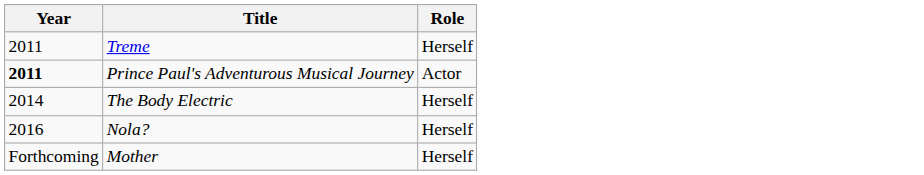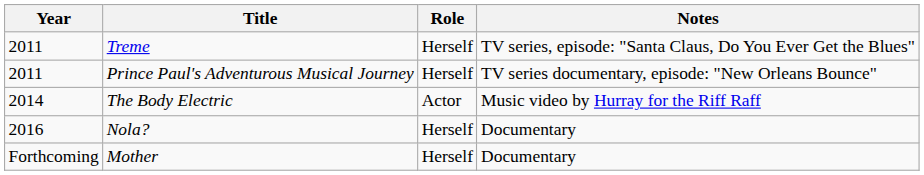 <table class="wikitable sortable">
 <tr>
 <th>Year</th>
 <th>Title</th>
 <th>Role</th>
+<th>Notes</th>
 </tr>
 <tr>
 <td>2011</td>
 <td><em><a href='#'>Treme</a></em></td>
 <td>Herself</td>
+<td>TV series, episode: "Santa Claus, Do You Ever Get the Blues"</td>
 </tr>
 <tr>
-<td><strong>2011</strong></td>
+<td>2011</td>
 <td><em>Prince Paul's Adventurous Musical Journey</em></td>
-<td>Actor</td>
+<td>Herself</td>
+<td>TV series documentary, episode: "New Orleans Bounce"</td>
 </tr>
 <tr>
 <td>2014</td>
 <td><em>The Body Electric</em></td>
-<td>Herself</td>
+<td>Actor</td>
+<td>Music video by <a href='#'>Hurray for the Riff Raff</a></td>
 </tr>
 <tr>
 <td>2016</td>
 <td><em>Nola?</em></td>
 <td>Herself</td>
+<td>Documentary</td>
 </tr>
 <tr>
 <td>Forthcoming</td>
 <td><em>Mother</em></td>
 <td>Herself</td>
+<td>Documentary</td>
 </tr>
 </table>
